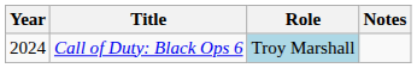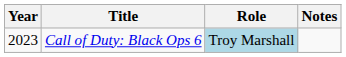 <table class="wikitable">
 <tr>
 <th>Year</th>
 <th>Title</th>
 <th>Role</th>
 <th>Notes</th>
 </tr>
 <tr>
-<td>2024</td>
+<td>2023</td>
 <td><em><a href='#'>Call of Duty: Black Ops 6</a></em></td>
 <td style="background: lightblue;">Troy Marshall</td>
 <td></td>
 </tr>
 </table>
